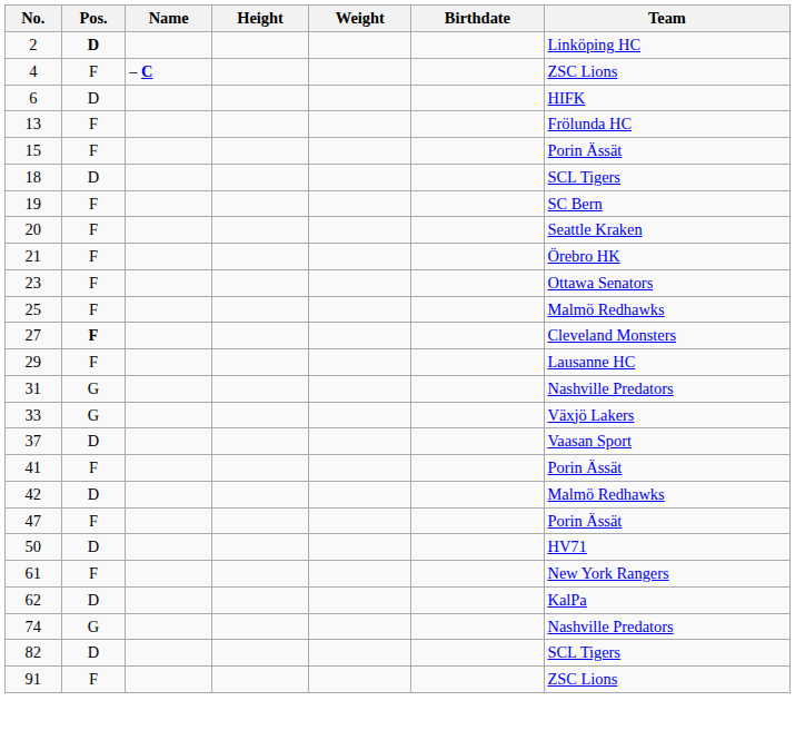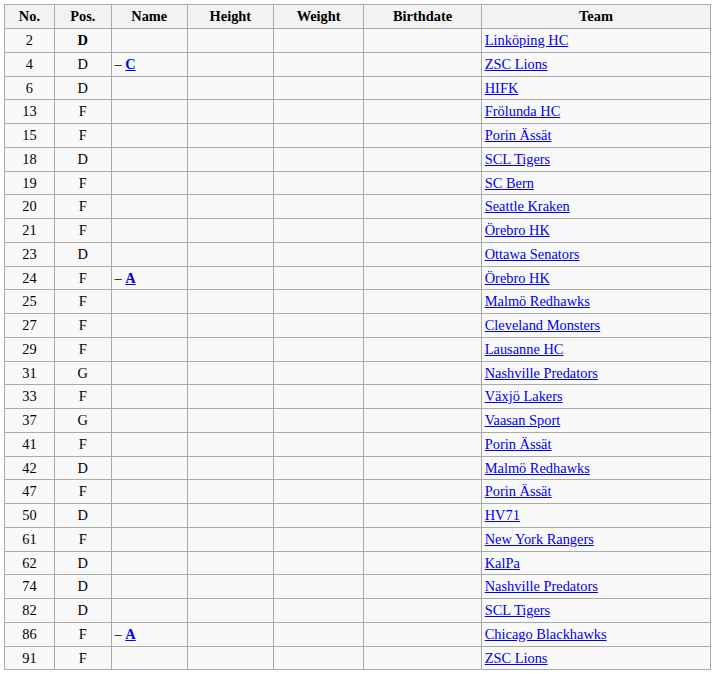 <table width="80%" class="wikitable sortable" style="font-size: 90%; text-align: center;">
 <tr>
 <th>No.</th>
 <th>Pos.</th>
 <th>Name</th>
 <th>Height</th>
 <th>Weight</th>
 <th>Birthdate</th>
 <th>Team</th>
 </tr>
 <tr>
 <td>2</td>
 <td><strong>D</strong></td>
 <td align=left></td>
 <td></td>
 <td></td>
 <td></td>
 <td style="text-align:left;"> <a href='#'>Linköping HC</a></td>
 </tr>
 <tr>
 <td>4</td>
-<td>F</td>
+<td>D</td>
 <td align=left> – <strong><a href='#'>C</a></strong></td>
 <td></td>
 <td></td>
 <td></td>
 <td style="text-align:left;"> <a href='#'>ZSC Lions</a></td>
 </tr>
 <tr>
 <td>6</td>
 <td>D</td>
 <td align=left></td>
 <td></td>
 <td></td>
 <td></td>
 <td style="text-align:left;"> <a href='#'>HIFK</a></td>
 </tr>
 <tr>
 <td>13</td>
 <td>F</td>
 <td align=left></td>
 <td></td>
 <td></td>
 <td></td>
 <td style="text-align:left;"> <a href='#'>Frölunda HC</a></td>
 </tr>
 <tr>
 <td>15</td>
 <td>F</td>
 <td align=left></td>
 <td></td>
 <td></td>
 <td></td>
 <td style="text-align:left;"> <a href='#'>Porin Ässät</a></td>
 </tr>
 <tr>
 <td>18</td>
 <td>D</td>
 <td align=left></td>
 <td></td>
 <td></td>
 <td></td>
 <td style="text-align:left;"> <a href='#'>SCL Tigers</a></td>
 </tr>
 <tr>
 <td>19</td>
 <td>F</td>
 <td align=left></td>
 <td></td>
 <td></td>
 <td></td>
 <td style="text-align:left;"> <a href='#'>SC Bern</a></td>
 </tr>
 <tr>
 <td>20</td>
 <td>F</td>
 <td align=left></td>
 <td></td>
 <td></td>
 <td></td>
 <td style="text-align:left;"> <a href='#'>Seattle Kraken</a></td>
 </tr>
 <tr>
 <td>21</td>
 <td>F</td>
 <td align=left></td>
 <td></td>
 <td></td>
 <td></td>
 <td style="text-align:left;"> <a href='#'>Örebro HK</a></td>
 </tr>
 <tr>
 <td>23</td>
-<td>F</td>
+<td>D</td>
 <td align=left></td>
 <td></td>
 <td></td>
 <td></td>
 <td style="text-align:left;"> <a href='#'>Ottawa Senators</a></td>
+</tr>
+<tr>
+<td>24</td>
+<td>F</td>
+<td align=left> – <strong><a href='#'>A</a></strong></td>
+<td></td>
+<td></td>
+<td></td>
+<td style="text-align:left;"> <a href='#'>Örebro HK</a></td>
 </tr>
 <tr>
 <td>25</td>
 <td>F</td>
 <td align=left></td>
 <td></td>
 <td></td>
 <td></td>
 <td style="text-align:left;"> <a href='#'>Malmö Redhawks</a></td>
 </tr>
 <tr>
 <td>27</td>
-<td><strong>F</strong></td>
+<td>F</td>
 <td align=left></td>
 <td></td>
 <td></td>
 <td></td>
 <td style="text-align:left;"> <a href='#'>Cleveland Monsters</a></td>
 </tr>
 <tr>
 <td>29</td>
 <td>F</td>
 <td align=left></td>
 <td></td>
 <td></td>
 <td></td>
 <td style="text-align:left;"> <a href='#'>Lausanne HC</a></td>
 </tr>
 <tr>
 <td>31</td>
 <td>G</td>
 <td align=left></td>
 <td></td>
 <td></td>
 <td></td>
 <td style="text-align:left;"> <a href='#'>Nashville Predators</a></td>
 </tr>
 <tr>
 <td>33</td>
-<td>G</td>
+<td>F</td>
 <td align=left></td>
 <td></td>
 <td></td>
 <td></td>
 <td style="text-align:left;"> <a href='#'>Växjö Lakers</a></td>
 </tr>
 <tr>
 <td>37</td>
-<td>D</td>
+<td>G</td>
 <td align=left></td>
 <td></td>
 <td></td>
 <td></td>
 <td style="text-align:left;"> <a href='#'>Vaasan Sport</a></td>
 </tr>
 <tr>
 <td>41</td>
 <td>F</td>
 <td align=left></td>
 <td></td>
 <td></td>
 <td></td>
 <td style="text-align:left;"> <a href='#'>Porin Ässät</a></td>
 </tr>
 <tr>
 <td>42</td>
 <td>D</td>
 <td align=left></td>
 <td></td>
 <td></td>
 <td></td>
 <td style="text-align:left;"> <a href='#'>Malmö Redhawks</a></td>
 </tr>
 <tr>
 <td>47</td>
 <td>F</td>
 <td align=left></td>
 <td></td>
 <td></td>
 <td></td>
 <td style="text-align:left;"> <a href='#'>Porin Ässät</a></td>
 </tr>
 <tr>
 <td>50</td>
 <td>D</td>
 <td align=left></td>
 <td></td>
 <td></td>
 <td></td>
 <td style="text-align:left;"> <a href='#'>HV71</a></td>
 </tr>
 <tr>
 <td>61</td>
 <td>F</td>
 <td align=left></td>
 <td></td>
 <td></td>
 <td></td>
 <td style="text-align:left;"> <a href='#'>New York Rangers</a></td>
 </tr>
 <tr>
 <td>62</td>
 <td>D</td>
 <td align=left></td>
 <td></td>
 <td></td>
 <td></td>
 <td style="text-align:left;"> <a href='#'>KalPa</a></td>
 </tr>
 <tr>
 <td>74</td>
-<td>G</td>
+<td>D</td>
 <td align=left></td>
 <td></td>
 <td></td>
 <td></td>
 <td style="text-align:left;"> <a href='#'>Nashville Predators</a></td>
 </tr>
 <tr>
 <td>82</td>
 <td>D</td>
 <td align=left></td>
 <td></td>
 <td></td>
 <td></td>
 <td style="text-align:left;"> <a href='#'>SCL Tigers</a></td>
 </tr>
 <tr>
+<td>86</td>
+<td>F</td>
+<td align=left> – <strong><a href='#'>A</a></strong></td>
+<td></td>
+<td></td>
+<td></td>
+<td style="text-align:left;"> <a href='#'>Chicago Blackhawks</a></td>
+</tr>
+<tr>
 <td>91</td>
 <td>F</td>
 <td align=left></td>
 <td></td>
 <td></td>
 <td></td>
 <td style="text-align:left;"> <a href='#'>ZSC Lions</a></td>
 </tr>
 </table>
